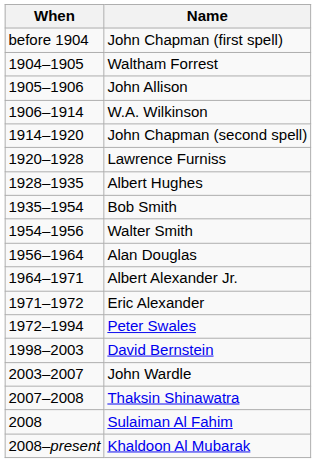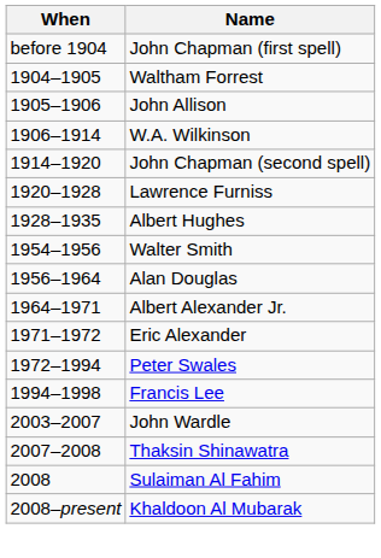 <table class="wikitable" style="text-align:left;margin-left:1em;float:right">
 <tr>
 <th>When</th>
 <th>Name</th>
 </tr>
 <tr>
 <td>before 1904</td>
 <td>John Chapman (first spell)</td>
 </tr>
 <tr>
 <td>1904–1905</td>
 <td>Waltham Forrest</td>
 </tr>
 <tr>
 <td>1905–1906</td>
 <td>John Allison</td>
 </tr>
 <tr>
 <td>1906–1914</td>
 <td>W.A. Wilkinson</td>
 </tr>
 <tr>
 <td>1914–1920</td>
 <td>John Chapman (second spell)</td>
 </tr>
 <tr>
 <td>1920–1928</td>
 <td>Lawrence Furniss</td>
 </tr>
 <tr>
 <td>1928–1935</td>
 <td>Albert Hughes</td>
 </tr>
 <tr>
-<td>1935–1954</td>
-<td>Bob Smith</td>
-</tr>
-<tr>
 <td>1954–1956</td>
 <td>Walter Smith</td>
 </tr>
 <tr>
 <td>1956–1964</td>
 <td>Alan Douglas</td>
 </tr>
 <tr>
 <td>1964–1971</td>
 <td>Albert Alexander Jr.</td>
 </tr>
 <tr>
 <td>1971–1972</td>
 <td>Eric Alexander</td>
 </tr>
 <tr>
 <td>1972–1994</td>
 <td><a href='#'>Peter Swales</a></td>
 </tr>
 <tr>
-<td>1998–2003</td>
-<td><a href='#'>David Bernstein</a></td>
+<td>1994–1998</td>
+<td><a href='#'>Francis Lee</a></td>
 </tr>
 <tr>
 <td>2003–2007</td>
 <td>John Wardle</td>
 </tr>
 <tr>
 <td>2007–2008</td>
 <td><a href='#'>Thaksin Shinawatra</a></td>
 </tr>
 <tr>
 <td>2008</td>
 <td><a href='#'>Sulaiman Al Fahim</a></td>
 </tr>
 <tr>
 <td>2008–<em>present</em></td>
 <td><a href='#'>Khaldoon Al Mubarak</a></td>
 </tr>
 </table>
